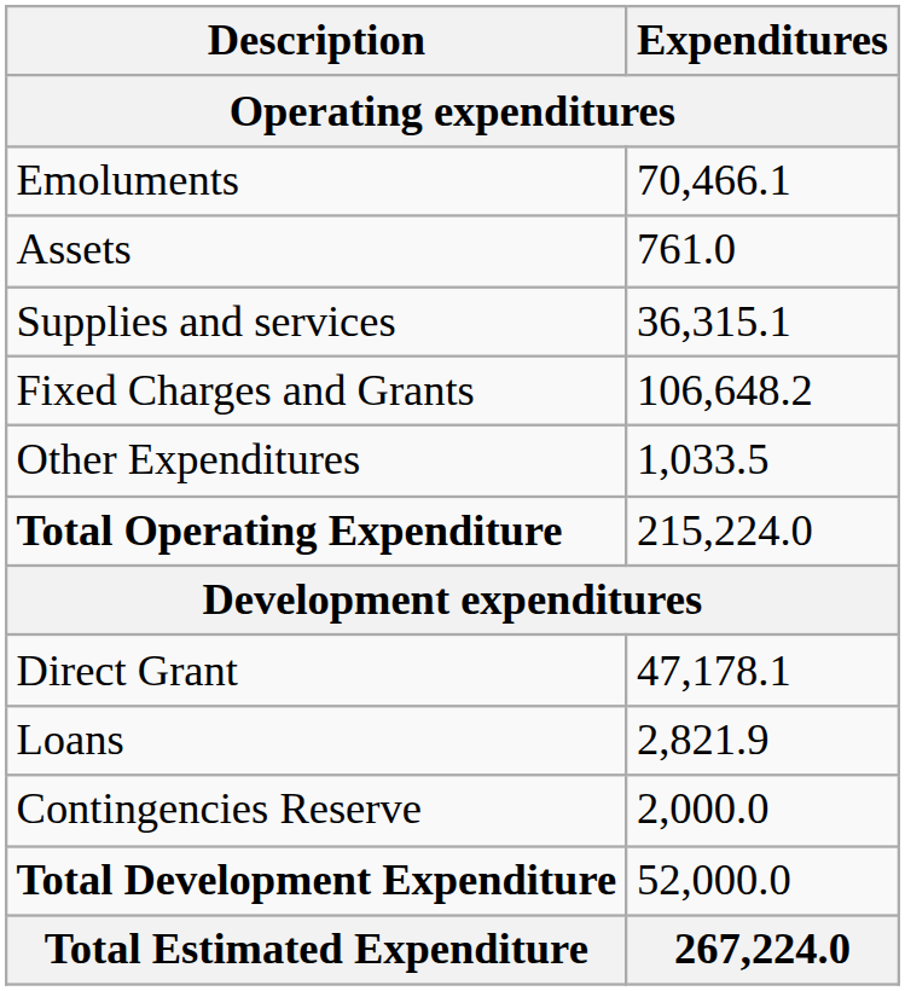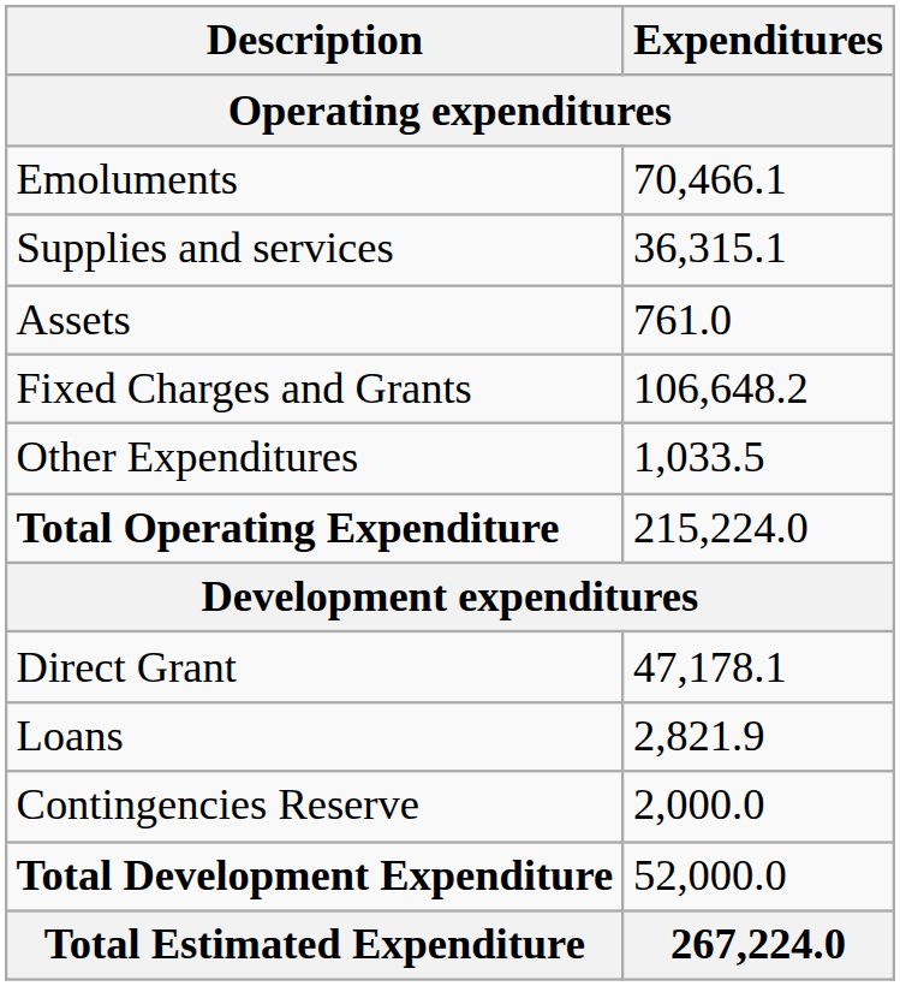 <table class="wikitable sortable">
 <tr>
 <th>Description</th>
 <th data-sort-type="number">Expenditures</th>
 </tr>
 <tr>
 <th colspan=2>Operating expenditures</th>
 </tr>
 <tr>
 <td>Emoluments</td>
 <td>70,466.1</td>
 </tr>
 <tr>
+<td>Supplies and services</td>
+<td>36,315.1</td>
+</tr>
+<tr>
 <td>Assets</td>
 <td>761.0</td>
-</tr>
-<tr>
-<td>Supplies and services</td>
-<td>36,315.1</td>
 </tr>
 <tr>
 <td>Fixed Charges and Grants</td>
 <td>106,648.2</td>
 </tr>
 <tr>
 <td>Other Expenditures</td>
 <td>1,033.5</td>
 </tr>
 <tr>
 <td><strong>Total Operating Expenditure</strong></td>
 <td>215,224.0</td>
 </tr>
 <tr>
 <th colspan=2>Development expenditures</th>
 </tr>
 <tr>
 <td>Direct Grant</td>
 <td>47,178.1</td>
 </tr>
 <tr>
 <td>Loans</td>
 <td>2,821.9</td>
 </tr>
 <tr>
 <td>Contingencies Reserve</td>
 <td>2,000.0</td>
 </tr>
 <tr>
 <td><strong>Total Development Expenditure</strong></td>
 <td>52,000.0</td>
 </tr>
 <tr>
 <th><strong>Total Estimated Expenditure</strong></th>
 <th>267,224.0</th>
 </tr>
 </table>
